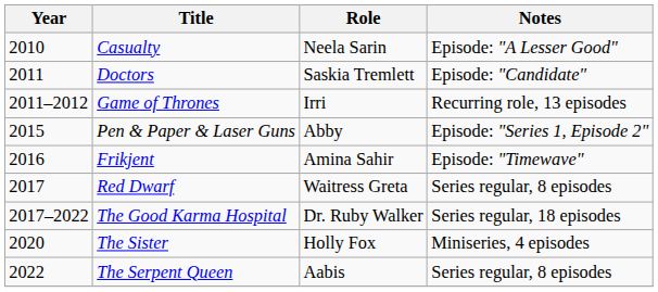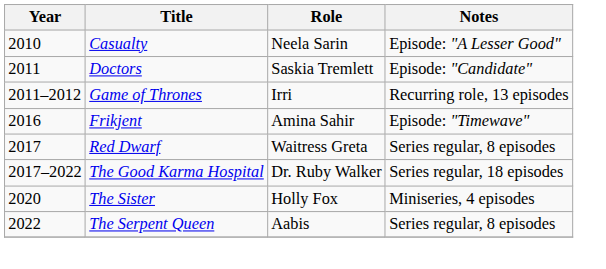 <table class="wikitable sortable">
 <tr>
 <th>Year</th>
 <th>Title</th>
 <th>Role</th>
 <th>Notes</th>
 </tr>
 <tr>
 <td>2010</td>
 <td><em><a href='#'>Casualty</a></em></td>
 <td>Neela Sarin</td>
 <td>Episode: <em>"A Lesser Good"</em></td>
 </tr>
 <tr>
 <td>2011</td>
 <td><em><a href='#'>Doctors</a></em></td>
 <td>Saskia Tremlett</td>
 <td>Episode: <em>"Candidate"</em></td>
 </tr>
 <tr>
 <td>2011–2012</td>
 <td><em><a href='#'>Game of Thrones</a></em></td>
 <td>Irri</td>
 <td>Recurring role, 13 episodes</td>
-</tr>
-<tr>
-<td>2015</td>
-<td><em>Pen & Paper & Laser Guns</em></td>
-<td>Abby</td>
-<td>Episode: <em>"Series 1, Episode 2"</em></td>
 </tr>
 <tr>
 <td>2016</td>
 <td><em><a href='#'>Frikjent</a></em></td>
 <td>Amina Sahir</td>
 <td>Episode: <em>"Timewave"</em></td>
 </tr>
 <tr>
 <td>2017</td>
 <td><em><a href='#'>Red Dwarf</a></em></td>
 <td>Waitress Greta</td>
 <td>Series regular, 8 episodes</td>
 </tr>
 <tr>
 <td>2017–2022</td>
 <td><em><a href='#'>The Good Karma Hospital</a></em></td>
 <td>Dr. Ruby Walker</td>
 <td>Series regular, 18 episodes</td>
 </tr>
 <tr>
 <td>2020</td>
 <td><em><a href='#'>The Sister</a></em></td>
 <td>Holly Fox</td>
 <td>Miniseries, 4 episodes</td>
 </tr>
 <tr>
 <td>2022</td>
 <td><em><a href='#'>The Serpent Queen</a></em></td>
 <td>Aabis</td>
 <td>Series regular, 8 episodes</td>
 </tr>
 <tr>
 </tr>
 </table>
